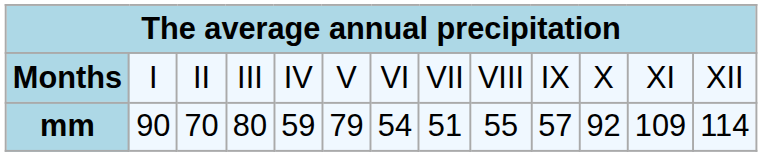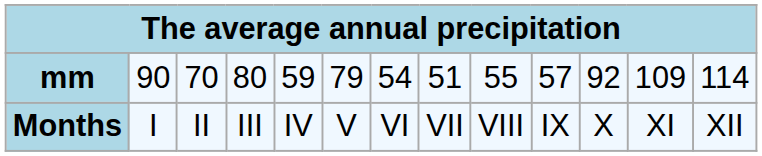 <table border="1" class="wikitable" style="text-align: center; margin: auto">
 <tr>
 <th colspan="13" style="background: #ADD8E6;">The average annual precipitation</th>
+</tr>
+<tr style="background: #F0F8FF;">
+<th style="background:#ADD8E6;">mm</th>
+<td>90</td>
+<td>70</td>
+<td>80</td>
+<td>59</td>
+<td>79</td>
+<td>54</td>
+<td>51</td>
+<td>55</td>
+<td>57</td>
+<td>92</td>
+<td>109</td>
+<td>114</td>
 </tr>
 <tr style="background: #F0F8FF;">
 <th style="background:#ADD8E6;">Months</th>
 <td>I</td>
 <td>II</td>
 <td>III</td>
 <td>IV</td>
 <td>V</td>
 <td>VI</td>
 <td>VII</td>
 <td>VIII</td>
 <td>IX</td>
 <td>X</td>
 <td>XI</td>
 <td>XII</td>
 </tr>
-<tr style="background: #F0F8FF;">
-<th style="background:#ADD8E6;">mm</th>
-<td>90</td>
-<td>70</td>
-<td>80</td>
-<td>59</td>
-<td>79</td>
-<td>54</td>
-<td>51</td>
-<td>55</td>
-<td>57</td>
-<td>92</td>
-<td>109</td>
-<td>114</td>
-</tr>
 </table>
